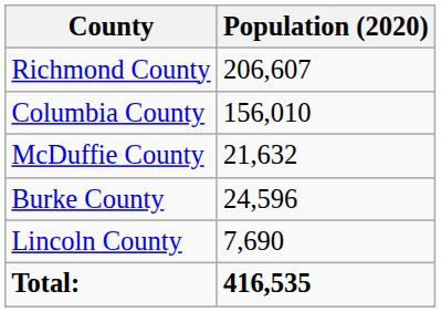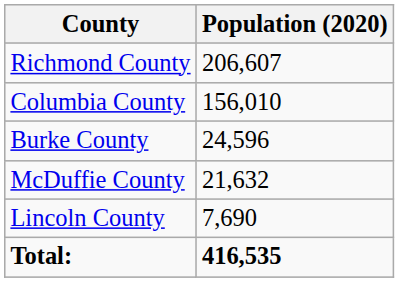 <table class="wikitable sortable">
 <tr>
 <th>County</th>
 <th>Population (2020)</th>
 </tr>
 <tr>
 <td><a href='#'>Richmond County</a></td>
 <td>206,607</td>
 </tr>
 <tr>
 <td><a href='#'>Columbia County</a></td>
 <td>156,010</td>
 </tr>
 <tr>
+<td><a href='#'>Burke County</a></td>
+<td>24,596</td>
+</tr>
+<tr>
 <td><a href='#'>McDuffie County</a></td>
 <td>21,632</td>
-</tr>
-<tr>
-<td><a href='#'>Burke County</a></td>
-<td>24,596</td>
 </tr>
 <tr>
 <td><a href='#'>Lincoln County</a></td>
 <td>7,690</td>
 </tr>
 <tr>
 <td class="sortbottom"><strong>Total:</strong></td>
 <td><strong>416,535</strong></td>
 </tr>
 </table>
